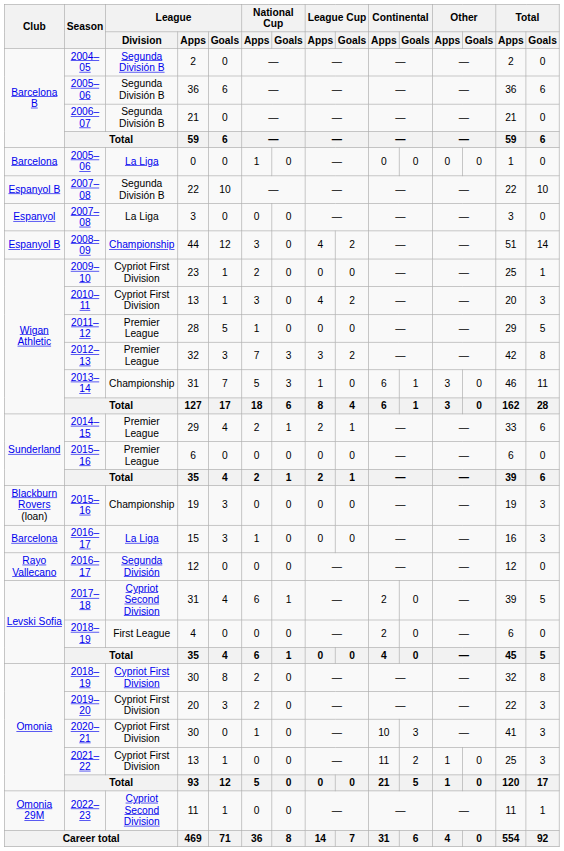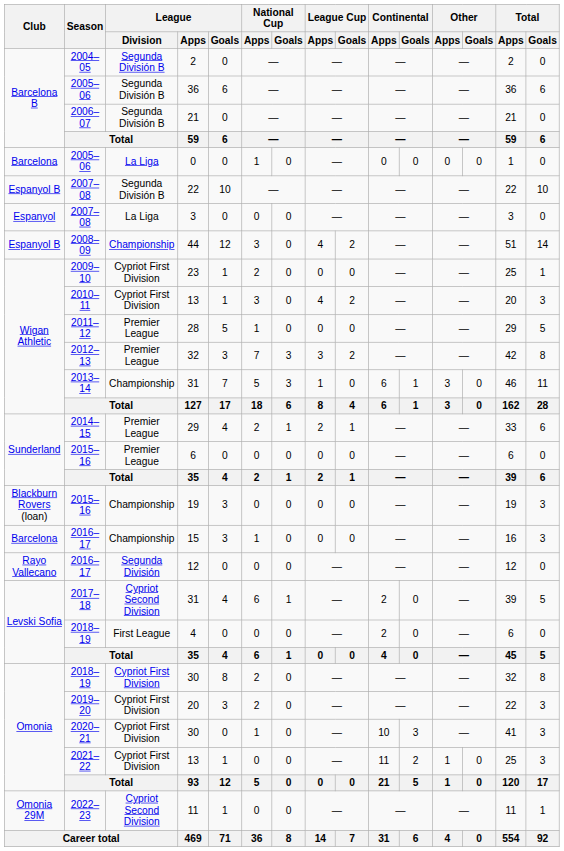 <table class="wikitable" style="text-align: center;">
 <tr>
 <th rowspan="2">Club</th>
 <th rowspan="2">Season</th>
 <th colspan="3">League</th>
 <th colspan="2">National Cup</th>
 <th colspan="2">League Cup</th>
 <th colspan="2">Continental</th>
 <th colspan="2">Other</th>
 <th colspan="2">Total</th>
 </tr>
 <tr>
 <th>Division</th>
 <th>Apps</th>
 <th>Goals</th>
 <th>Apps</th>
 <th>Goals</th>
 <th>Apps</th>
 <th>Goals</th>
 <th>Apps</th>
 <th>Goals</th>
 <th>Apps</th>
 <th>Goals</th>
 <th>Apps</th>
 <th>Goals</th>
 </tr>
 <tr>
 <td rowspan="4"><a href='#'>Barcelona B</a></td>
 <td><a href='#'>2004–05</a></td>
 <td><a href='#'>Segunda División B</a></td>
 <td>2</td>
 <td>0</td>
 <td colspan="2">—</td>
 <td colspan="2">—</td>
 <td colspan="2">—</td>
 <td colspan="2">—</td>
 <td>2</td>
 <td>0</td>
 </tr>
 <tr>
 <td><a href='#'>2005–06</a></td>
 <td>Segunda División B</td>
 <td>36</td>
 <td>6</td>
 <td colspan="2">—</td>
 <td colspan="2">—</td>
 <td colspan="2">—</td>
 <td colspan="2">—</td>
 <td>36</td>
 <td>6</td>
 </tr>
 <tr>
 <td><a href='#'>2006–07</a></td>
 <td>Segunda División B</td>
 <td>21</td>
 <td>0</td>
 <td colspan="2">—</td>
 <td colspan="2">—</td>
 <td colspan="2">—</td>
 <td colspan="2">—</td>
 <td>21</td>
 <td>0</td>
 </tr>
 <tr>
 <th colspan="2">Total</th>
 <th>59</th>
 <th>6</th>
 <th colspan="2">—</th>
 <th colspan="2">—</th>
 <th colspan="2">—</th>
 <th colspan="2">—</th>
 <th>59</th>
 <th>6</th>
 </tr>
 <tr>
 <td><a href='#'>Barcelona</a></td>
 <td><a href='#'>2005–06</a></td>
 <td><a href='#'>La Liga</a></td>
 <td>0</td>
 <td>0</td>
 <td>1</td>
 <td>0</td>
 <td colspan="2">—</td>
 <td>0</td>
 <td>0</td>
 <td>0</td>
 <td>0</td>
 <td>1</td>
 <td>0</td>
 </tr>
 <tr>
 <td><a href='#'>Espanyol B</a></td>
 <td><a href='#'>2007–08</a></td>
 <td>Segunda División B</td>
 <td>22</td>
 <td>10</td>
 <td colspan="2">—</td>
 <td colspan="2">—</td>
 <td colspan="2">—</td>
 <td colspan="2">—</td>
 <td>22</td>
 <td>10</td>
 </tr>
 <tr>
 <td><a href='#'>Espanyol</a></td>
 <td><a href='#'>2007–08</a></td>
 <td>La Liga</td>
 <td>3</td>
 <td>0</td>
 <td>0</td>
 <td>0</td>
 <td colspan="2">—</td>
 <td colspan="2">—</td>
 <td colspan="2">—</td>
 <td>3</td>
 <td>0</td>
 </tr>
 <tr>
 <td><a href='#'>Espanyol B</a></td>
 <td><a href='#'>2008–09</a></td>
 <td><a href='#'>Championship</a></td>
 <td>44</td>
 <td>12</td>
 <td>3</td>
 <td>0</td>
 <td>4</td>
 <td>2</td>
 <td colspan="2">—</td>
 <td colspan="2">—</td>
 <td>51</td>
 <td>14</td>
 </tr>
 <tr>
 <td rowspan="6"><a href='#'>Wigan Athletic</a></td>
 <td><a href='#'>2009–10</a></td>
 <td>Cypriot First Division</td>
 <td>23</td>
 <td>1</td>
 <td>2</td>
 <td>0</td>
 <td>0</td>
 <td>0</td>
 <td colspan="2">—</td>
 <td colspan="2">—</td>
 <td>25</td>
 <td>1</td>
 </tr>
 <tr>
 <td><a href='#'>2010–11</a></td>
 <td>Cypriot First Division</td>
 <td>13</td>
 <td>1</td>
 <td>3</td>
 <td>0</td>
 <td>4</td>
 <td>2</td>
 <td colspan="2">—</td>
 <td colspan="2">—</td>
 <td>20</td>
 <td>3</td>
 </tr>
 <tr>
 <td><a href='#'>2011–12</a></td>
 <td>Premier League</td>
 <td>28</td>
 <td>5</td>
 <td>1</td>
 <td>0</td>
 <td>0</td>
 <td>0</td>
 <td colspan="2">—</td>
 <td colspan="2">—</td>
 <td>29</td>
 <td>5</td>
 </tr>
 <tr>
 <td><a href='#'>2012–13</a></td>
 <td>Premier League</td>
 <td>32</td>
 <td>3</td>
 <td>7</td>
 <td>3</td>
 <td>3</td>
 <td>2</td>
 <td colspan="2">—</td>
 <td colspan="2">—</td>
 <td>42</td>
 <td>8</td>
 </tr>
 <tr>
 <td><a href='#'>2013–14</a></td>
 <td>Championship</td>
 <td>31</td>
 <td>7</td>
 <td>5</td>
 <td>3</td>
 <td>1</td>
 <td>0</td>
 <td>6</td>
 <td>1</td>
 <td>3</td>
 <td>0</td>
 <td>46</td>
 <td>11</td>
 </tr>
 <tr>
 <th colspan="2">Total</th>
 <th>127</th>
 <th>17</th>
 <th>18</th>
 <th>6</th>
 <th>8</th>
 <th>4</th>
 <th>6</th>
 <th>1</th>
 <th>3</th>
 <th>0</th>
 <th>162</th>
 <th>28</th>
 </tr>
 <tr>
 <td rowspan="3"><a href='#'>Sunderland</a></td>
 <td><a href='#'>2014–15</a></td>
 <td>Premier League</td>
 <td>29</td>
 <td>4</td>
 <td>2</td>
 <td>1</td>
 <td>2</td>
 <td>1</td>
 <td colspan="2">—</td>
 <td colspan="2">—</td>
 <td>33</td>
 <td>6</td>
 </tr>
 <tr>
 <td><a href='#'>2015–16</a></td>
 <td>Premier League</td>
 <td>6</td>
 <td>0</td>
 <td>0</td>
 <td>0</td>
 <td>0</td>
 <td>0</td>
 <td colspan="2">—</td>
 <td colspan="2">—</td>
 <td>6</td>
 <td>0</td>
 </tr>
 <tr>
 <th colspan="2">Total</th>
 <th>35</th>
 <th>4</th>
 <th>2</th>
 <th>1</th>
 <th>2</th>
 <th>1</th>
 <th colspan="2">—</th>
 <th colspan="2">—</th>
 <th>39</th>
 <th>6</th>
 </tr>
 <tr>
 <td><a href='#'>Blackburn Rovers</a> (loan)</td>
 <td><a href='#'>2015–16</a></td>
 <td>Championship</td>
 <td>19</td>
 <td>3</td>
 <td>0</td>
 <td>0</td>
 <td>0</td>
 <td>0</td>
 <td colspan="2">—</td>
 <td colspan="2">—</td>
 <td>19</td>
 <td>3</td>
 </tr>
 <tr>
 <td><a href='#'>Barcelona</a></td>
 <td><a href='#'>2016–17</a></td>
-<td><a href='#'>La Liga</a></td>
+<td>Championship</td>
 <td>15</td>
 <td>3</td>
 <td>1</td>
 <td>0</td>
 <td>0</td>
 <td>0</td>
 <td colspan="2">—</td>
 <td colspan="2">—</td>
 <td>16</td>
 <td>3</td>
 </tr>
 <tr>
 <td><a href='#'>Rayo Vallecano</a></td>
 <td><a href='#'>2016–17</a></td>
 <td><a href='#'>Segunda División</a></td>
 <td>12</td>
 <td>0</td>
 <td>0</td>
 <td>0</td>
 <td colspan="2">—</td>
 <td colspan="2">—</td>
 <td colspan="2">—</td>
 <td>12</td>
 <td>0</td>
 </tr>
 <tr>
 <td rowspan=3><a href='#'>Levski Sofia</a></td>
 <td><a href='#'>2017–18</a></td>
 <td><a href='#'>Cypriot Second Division</a></td>
 <td>31</td>
 <td>4</td>
 <td>6</td>
 <td>1</td>
 <td colspan="2">—</td>
 <td>2</td>
 <td>0</td>
 <td colspan="2">—</td>
 <td>39</td>
 <td>5</td>
 </tr>
 <tr>
 <td><a href='#'>2018–19</a></td>
 <td>First League</td>
 <td>4</td>
 <td>0</td>
 <td>0</td>
 <td>0</td>
 <td colspan="2">—</td>
 <td>2</td>
 <td>0</td>
 <td colspan="2">—</td>
 <td>6</td>
 <td>0</td>
 </tr>
 <tr>
 <th colspan="2">Total</th>
 <th>35</th>
 <th>4</th>
 <th>6</th>
 <th>1</th>
 <th>0</th>
 <th>0</th>
 <th>4</th>
 <th>0</th>
 <th colspan="2">—</th>
 <th>45</th>
 <th>5</th>
 </tr>
 <tr>
 <td rowspan="5"><a href='#'>Omonia</a></td>
 <td><a href='#'>2018–19</a></td>
 <td><a href='#'>Cypriot First Division</a></td>
 <td>30</td>
 <td>8</td>
 <td>2</td>
 <td>0</td>
 <td colspan="2">—</td>
 <td colspan="2">—</td>
 <td colspan="2">—</td>
 <td>32</td>
 <td>8</td>
 </tr>
 <tr>
 <td><a href='#'>2019–20</a></td>
 <td>Cypriot First Division</td>
 <td>20</td>
 <td>3</td>
 <td>2</td>
 <td>0</td>
 <td colspan="2">—</td>
 <td colspan="2">—</td>
 <td colspan="2">—</td>
 <td>22</td>
 <td>3</td>
 </tr>
 <tr>
 <td><a href='#'>2020–21</a></td>
 <td>Cypriot First Division</td>
 <td>30</td>
 <td>0</td>
 <td>1</td>
 <td>0</td>
 <td colspan="2">—</td>
 <td>10</td>
 <td>3</td>
 <td colspan="2">—</td>
 <td>41</td>
 <td>3</td>
 </tr>
 <tr>
 <td><a href='#'>2021–22</a></td>
 <td>Cypriot First Division</td>
 <td>13</td>
 <td>1</td>
 <td>0</td>
 <td>0</td>
 <td colspan="2">—</td>
 <td>11</td>
 <td>2</td>
 <td>1</td>
 <td>0</td>
 <td>25</td>
 <td>3</td>
 </tr>
 <tr>
 <th colspan="2">Total</th>
 <th>93</th>
 <th>12</th>
 <th>5</th>
 <th>0</th>
 <th>0</th>
 <th>0</th>
 <th>21</th>
 <th>5</th>
 <th>1</th>
 <th>0</th>
 <th>120</th>
 <th>17</th>
 </tr>
 <tr>
 <td rowspan="1"><a href='#'>Omonia 29M</a></td>
 <td><a href='#'>2022–23</a></td>
 <td><a href='#'>Cypriot Second Division</a></td>
 <td>11</td>
 <td>1</td>
 <td>0</td>
 <td>0</td>
 <td colspan="2">—</td>
 <td colspan="2">—</td>
 <td colspan="2">—</td>
 <td>11</td>
 <td>1</td>
 </tr>
 <tr>
 <th colspan="3">Career total</th>
 <th>469</th>
 <th>71</th>
 <th>36</th>
 <th>8</th>
 <th>14</th>
 <th>7</th>
 <th>31</th>
 <th>6</th>
 <th>4</th>
 <th>0</th>
 <th>554</th>
 <th>92</th>
 </tr>
 </table>
